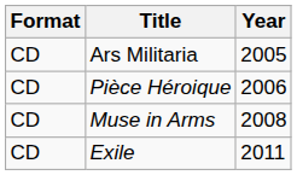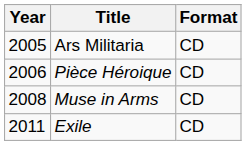 <table class="wikitable">
 <tr>
+<th>Year</th>
+<th>Title</th>
 <th>Format</th>
-<th>Title</th>
-<th>Year</th>
 </tr>
 <tr>
+<td>2005</td>
+<td>Ars Militaria</td>
 <td>CD</td>
-<td>Ars Militaria</td>
-<td>2005</td>
 </tr>
 <tr>
+<td>2006</td>
+<td><em>Pièce Héroique</em></td>
 <td>CD</td>
-<td><em>Pièce Héroique</em></td>
-<td>2006</td>
 </tr>
 <tr>
+<td>2008</td>
+<td><em>Muse in Arms</em></td>
 <td>CD</td>
-<td><em>Muse in Arms</em></td>
-<td>2008</td>
 </tr>
 <tr>
+<td>2011</td>
+<td><em>Exile</em></td>
 <td>CD</td>
-<td><em>Exile</em></td>
-<td>2011</td>
 </tr>
 </table>
